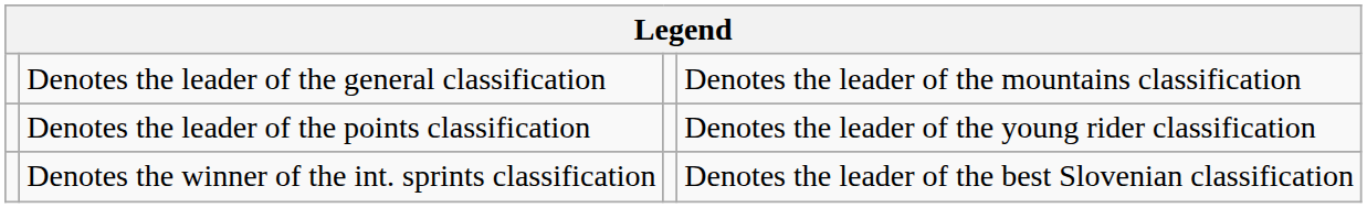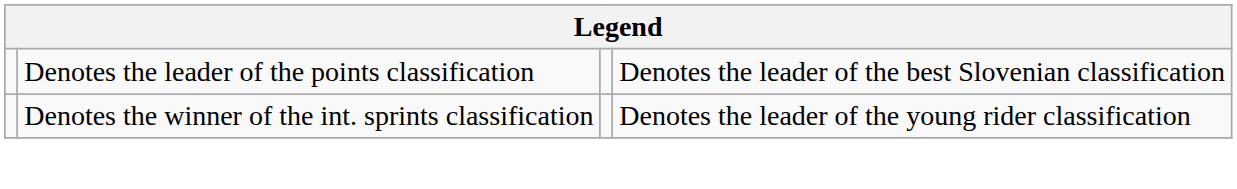 <table class="wikitable noresize">
 <tr>
 <th colspan="4">Legend</th>
 </tr>
 <tr>
 <td></td>
-<td>Denotes the leader of the general classification</td>
-<td></td>
-<td>Denotes the leader of the mountains classification</td>
-</tr>
-<tr>
-<td></td>
 <td>Denotes the leader of the points classification</td>
 <td></td>
-<td>Denotes the leader of the young rider classification</td>
+<td>Denotes the leader of the best Slovenian classification</td>
 </tr>
 <tr>
 <td></td>
 <td>Denotes the winner of the int. sprints classification</td>
 <td></td>
-<td>Denotes the leader of the best Slovenian classification</td>
+<td>Denotes the leader of the young rider classification</td>
 </tr>
 </table>
